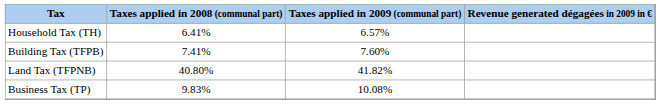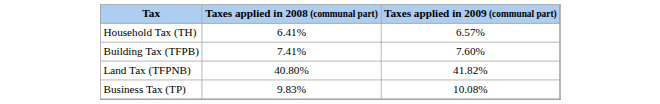 <table rules="all" cellspacing="0" cellpadding="4" style="margin:auto; border:1px solid #999; border-right:2px solid #999; border-bottom:2px solid #999; background:#fff;">
 <tr style="background: #adcdf1">
 <th>Tax</th>
 <th>Taxes applied in 2008<small> (communal part)</small></th>
 <th>Taxes applied in 2009<small> (communal part)</small></th>
-<th>Revenue generated dégagées<small> in 2009 in €</small></th>
 </tr>
 <tr>
 <td>Household Tax (TH)</td>
 <td align=center>6.41%</td>
 <td align=center>6.57%</td>
-<td align=center></td>
 </tr>
 <tr>
 <td>Building Tax (TFPB)</td>
 <td align=center>7.41%</td>
 <td align=center>7.60%</td>
-<td align=center></td>
 </tr>
 <tr>
 <td>Land Tax (TFPNB)</td>
 <td align=center>40.80%</td>
 <td align=center>41.82%</td>
-<td align=center></td>
 </tr>
 <tr>
 <td>Business Tax (TP)</td>
 <td align=center>9.83%</td>
 <td align=center>10.08%</td>
-<td align=center></td>
 </tr>
 </table>
